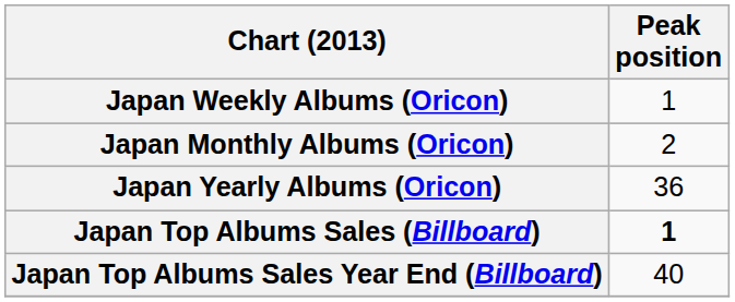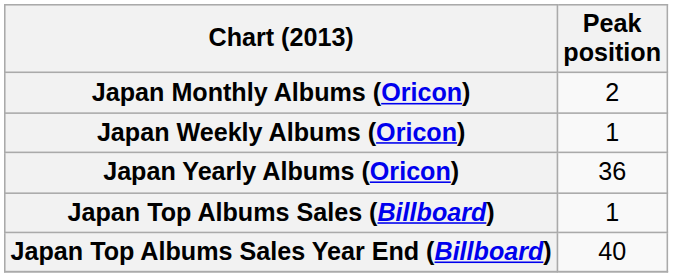 <table class="wikitable sortable plainrowheaders" style="text-align:center;">
 <tr>
 <th scope="col">Chart (2013)</th>
 <th scope="col">Peak<br>position</th>
 </tr>
 <tr>
+<th scope="row">Japan Monthly Albums (<a href='#'>Oricon</a>)</th>
+<td style="text-align:center;">2</td>
+</tr>
+<tr>
 <th scope="row">Japan Weekly Albums (<a href='#'>Oricon</a>)</th>
 <td style="text-align:center;">1</td>
-</tr>
-<tr>
-<th scope="row">Japan Monthly Albums (<a href='#'>Oricon</a>)</th>
-<td style="text-align:center;">2</td>
 </tr>
 <tr>
 <th scope="row">Japan Yearly Albums (<a href='#'>Oricon</a>)</th>
 <td style="text-align:center;">36</td>
 </tr>
 <tr>
 <th scope="row">Japan Top Albums Sales (<em><a href='#'>Billboard</a></em>)</th>
-<td style="text-align:center;"><strong>1</strong></td>
+<td style="text-align:center;">1</td>
 </tr>
 <tr>
 <th scope="row">Japan Top Albums Sales Year End (<em><a href='#'>Billboard</a></em>)</th>
 <td style="text-align:center;">40</td>
 </tr>
 <tr>
 </tr>
 </table>
